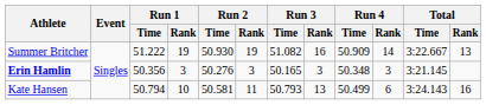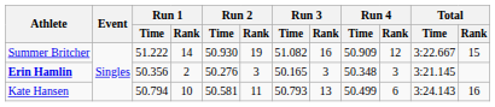 <table class=wikitable style=font-size:90%;text-align:center>
 <tr>
 <th rowspan=2>Athlete</th>
 <th rowspan=2>Event</th>
 <th colspan=2>Run 1</th>
 <th colspan=2>Run 2</th>
 <th colspan=2>Run 3</th>
 <th colspan=2>Run 4</th>
 <th colspan=2>Total</th>
 </tr>
 <tr style=font-size:95%>
 <th>Time</th>
 <th>Rank</th>
 <th>Time</th>
 <th>Rank</th>
 <th>Time</th>
 <th>Rank</th>
 <th>Time</th>
 <th>Rank</th>
 <th>Time</th>
 <th>Rank</th>
 </tr>
 <tr>
 <td align=left><a href='#'>Summer Britcher</a></td>
 <td align=left rowspan=3><a href='#'>Singles</a></td>
 <td>51.222</td>
-<td>19</td>
+<td>14</td>
 <td>50.930</td>
 <td>19</td>
 <td>51.082</td>
 <td>16</td>
 <td>50.909</td>
-<td>14</td>
+<td>12</td>
 <td>3:22.667</td>
-<td>13</td>
+<td>15</td>
 </tr>
 <tr>
 <td align=left><strong><a href='#'>Erin Hamlin</a></strong></td>
 <td>50.356</td>
-<td>3</td>
+<td>2</td>
 <td>50.276</td>
 <td>3</td>
 <td>50.165</td>
 <td>3</td>
 <td>50.348</td>
 <td>3</td>
 <td>3:21.145</td>
 <td></td>
 </tr>
 <tr>
 <td align=left><a href='#'>Kate Hansen</a></td>
 <td>50.794</td>
 <td>10</td>
 <td>50.581</td>
 <td>11</td>
 <td>50.793</td>
 <td>13</td>
 <td>50.499</td>
 <td>6</td>
 <td>3:24.143</td>
 <td>16</td>
 </tr>
 </table>
